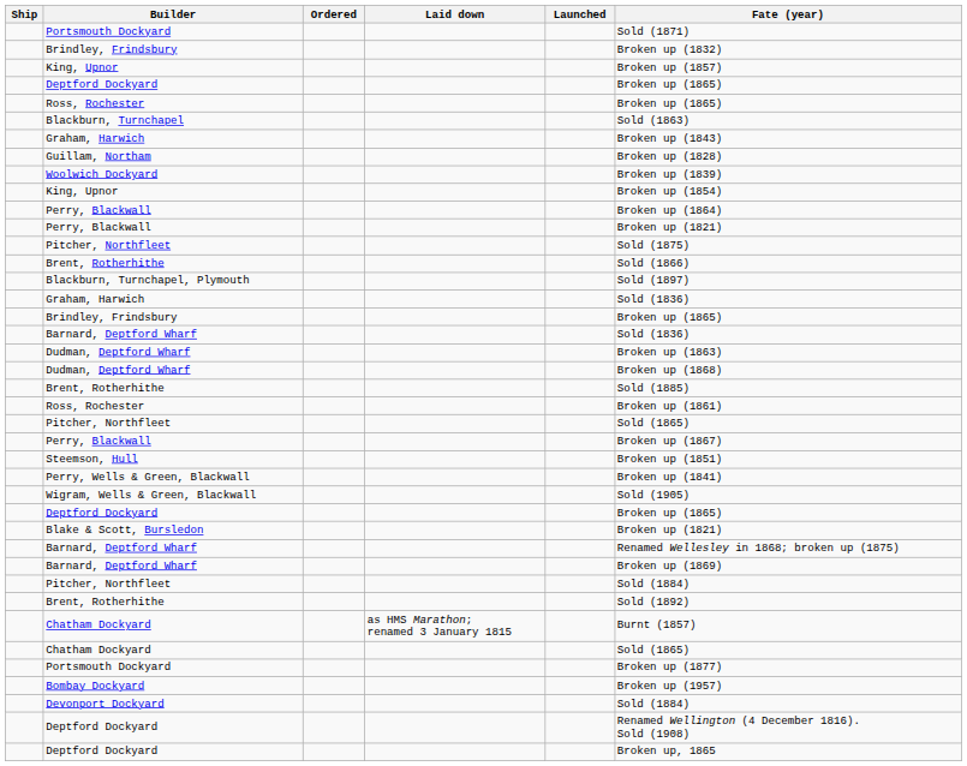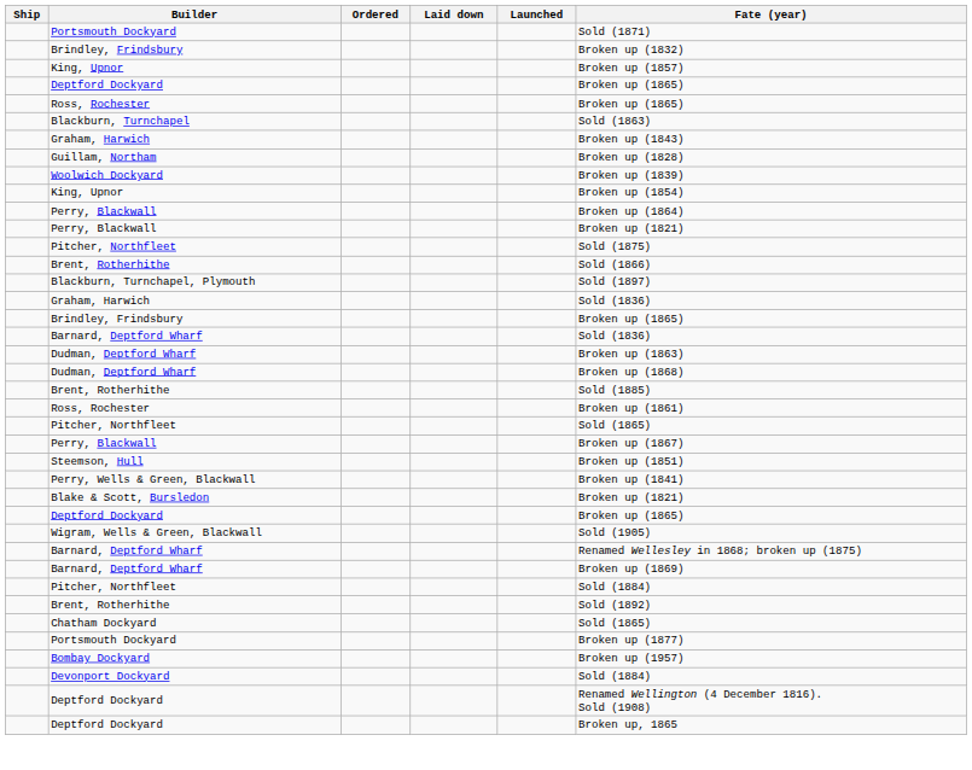 <table class="wikitable sortable pretty" style="margin: 0 auto; min-width: 90%;">
 <tr>
 <th>Ship</th>
 <th>Builder</th>
 <th>Ordered</th>
 <th>Laid down</th>
 <th>Launched</th>
 <th class="unsortable">Fate (year)</th>
 </tr>
 <tr>
 <td></td>
 <td><a href='#'>Portsmouth Dockyard</a></td>
 <td></td>
 <td></td>
 <td></td>
 <td>Sold (1871)</td>
 </tr>
 <tr>
 <td></td>
 <td>Brindley, <a href='#'>Frindsbury</a></td>
 <td></td>
 <td></td>
 <td></td>
 <td>Broken up (1832)</td>
 </tr>
 <tr>
 <td></td>
 <td>King, <a href='#'>Upnor</a></td>
 <td></td>
 <td></td>
 <td></td>
 <td>Broken up (1857)</td>
 </tr>
 <tr>
 <td></td>
 <td><a href='#'>Deptford Dockyard</a></td>
 <td></td>
 <td></td>
 <td></td>
 <td>Broken up (1865)</td>
 </tr>
 <tr>
 <td></td>
 <td>Ross, <a href='#'>Rochester</a></td>
 <td></td>
 <td></td>
 <td></td>
 <td>Broken up (1865)</td>
 </tr>
 <tr>
 <td></td>
 <td>Blackburn, <a href='#'>Turnchapel</a></td>
 <td></td>
 <td></td>
 <td></td>
 <td>Sold (1863)</td>
 </tr>
 <tr>
 <td></td>
 <td>Graham, <a href='#'>Harwich</a></td>
 <td></td>
 <td></td>
 <td></td>
 <td>Broken up (1843)</td>
 </tr>
 <tr>
 <td></td>
 <td>Guillam, <a href='#'>Northam</a></td>
 <td></td>
 <td></td>
 <td></td>
 <td>Broken up (1828)</td>
 </tr>
 <tr>
 <td></td>
 <td><a href='#'>Woolwich Dockyard</a></td>
 <td></td>
 <td></td>
 <td></td>
 <td>Broken up (1839)</td>
 </tr>
 <tr>
 <td></td>
 <td>King, Upnor</td>
 <td></td>
 <td></td>
 <td></td>
 <td>Broken up (1854)</td>
 </tr>
 <tr>
 <td></td>
 <td>Perry, <a href='#'>Blackwall</a></td>
 <td></td>
 <td></td>
 <td></td>
 <td>Broken up (1864)</td>
 </tr>
 <tr>
 <td></td>
 <td>Perry, Blackwall</td>
 <td></td>
 <td></td>
 <td></td>
 <td>Broken up (1821)</td>
 </tr>
 <tr>
 <td></td>
 <td>Pitcher, <a href='#'>Northfleet</a></td>
 <td></td>
 <td></td>
 <td></td>
 <td>Sold (1875)</td>
 </tr>
 <tr>
 <td></td>
 <td>Brent, <a href='#'>Rotherhithe</a></td>
 <td></td>
 <td></td>
 <td></td>
 <td>Sold (1866)</td>
 </tr>
 <tr>
 <td></td>
 <td>Blackburn, Turnchapel, Plymouth</td>
 <td></td>
 <td></td>
 <td></td>
 <td>Sold (1897)</td>
 </tr>
 <tr>
 <td></td>
 <td>Graham, Harwich</td>
 <td></td>
 <td></td>
 <td></td>
 <td>Sold (1836)</td>
 </tr>
 <tr>
 <td></td>
 <td>Brindley, Frindsbury</td>
 <td></td>
 <td></td>
 <td></td>
 <td>Broken up (1865)</td>
 </tr>
 <tr>
 <td></td>
 <td>Barnard, <a href='#'>Deptford Wharf</a></td>
 <td></td>
 <td></td>
 <td></td>
 <td>Sold (1836)</td>
 </tr>
 <tr>
 <td></td>
 <td>Dudman, <a href='#'>Deptford Wharf</a></td>
 <td></td>
 <td></td>
 <td></td>
 <td>Broken up (1863)</td>
 </tr>
 <tr>
 <td></td>
 <td>Dudman, <a href='#'>Deptford Wharf</a></td>
 <td></td>
 <td></td>
 <td></td>
 <td>Broken up (1868)</td>
 </tr>
 <tr>
 <td></td>
 <td>Brent, Rotherhithe</td>
 <td></td>
 <td></td>
 <td></td>
 <td>Sold (1885)</td>
 </tr>
 <tr>
 <td></td>
 <td>Ross, Rochester</td>
 <td></td>
 <td></td>
 <td></td>
 <td>Broken up (1861)</td>
 </tr>
 <tr>
 <td></td>
 <td>Pitcher, Northfleet</td>
 <td></td>
 <td></td>
 <td></td>
 <td>Sold (1865)</td>
 </tr>
 <tr>
 <td></td>
 <td>Perry, <a href='#'>Blackwall</a></td>
 <td></td>
 <td></td>
 <td></td>
 <td>Broken up (1867)</td>
 </tr>
 <tr>
 <td></td>
 <td>Steemson, <a href='#'>Hull</a></td>
 <td></td>
 <td></td>
 <td></td>
 <td>Broken up (1851)</td>
 </tr>
 <tr>
 <td></td>
 <td>Perry, Wells & Green, Blackwall</td>
 <td></td>
 <td></td>
 <td></td>
 <td>Broken up (1841)</td>
 </tr>
 <tr>
 <td></td>
-<td>Wigram, Wells & Green, Blackwall</td>
+<td>Blake & Scott, <a href='#'>Bursledon</a></td>
 <td></td>
 <td></td>
 <td></td>
-<td>Sold (1905)</td>
+<td>Broken up (1821)</td>
 </tr>
 <tr>
 <td></td>
 <td><a href='#'>Deptford Dockyard</a></td>
 <td></td>
 <td></td>
 <td></td>
 <td>Broken up (1865)</td>
 </tr>
 <tr>
 <td></td>
-<td>Blake & Scott, <a href='#'>Bursledon</a></td>
+<td>Wigram, Wells & Green, Blackwall</td>
 <td></td>
 <td></td>
 <td></td>
-<td>Broken up (1821)</td>
+<td>Sold (1905)</td>
 </tr>
 <tr>
 <td></td>
 <td>Barnard, <a href='#'>Deptford Wharf</a></td>
 <td></td>
 <td></td>
 <td></td>
 <td>Renamed <em>Wellesley</em> in 1868; broken up (1875)</td>
 </tr>
 <tr>
 <td></td>
 <td>Barnard, <a href='#'>Deptford Wharf</a></td>
 <td></td>
 <td></td>
 <td></td>
 <td>Broken up (1869)</td>
 </tr>
 <tr>
 <td></td>
 <td>Pitcher, Northfleet</td>
 <td></td>
 <td></td>
 <td></td>
 <td>Sold (1884)</td>
 </tr>
 <tr>
 <td></td>
 <td>Brent, Rotherhithe</td>
 <td></td>
 <td></td>
 <td></td>
 <td>Sold (1892)</td>
-</tr>
-<tr>
-<td></td>
-<td><a href='#'>Chatham Dockyard</a></td>
-<td></td>
-<td> as HMS <em>Marathon</em>;<br> renamed 3 January 1815</td>
-<td></td>
-<td>Burnt (1857)</td>
 </tr>
 <tr>
 <td></td>
 <td>Chatham Dockyard</td>
 <td></td>
 <td></td>
 <td></td>
 <td>Sold (1865)</td>
 </tr>
 <tr>
 <td></td>
 <td>Portsmouth Dockyard</td>
 <td></td>
 <td></td>
 <td></td>
 <td>Broken up (1877)</td>
 </tr>
 <tr>
 <td></td>
 <td><a href='#'>Bombay Dockyard</a></td>
 <td></td>
 <td></td>
 <td></td>
 <td>Broken up (1957)</td>
 </tr>
 <tr>
 <td></td>
 <td><a href='#'>Devonport Dockyard</a></td>
 <td></td>
 <td></td>
 <td></td>
 <td>Sold (1884)</td>
 </tr>
 <tr>
 <td></td>
 <td>Deptford Dockyard</td>
 <td></td>
 <td></td>
 <td></td>
 <td>Renamed <em>Wellington</em> (4 December 1816).<br>Sold (1908)</td>
 </tr>
 <tr>
 <td></td>
 <td>Deptford Dockyard</td>
 <td></td>
 <td></td>
 <td></td>
 <td>Broken up, 1865</td>
 </tr>
 </table>
